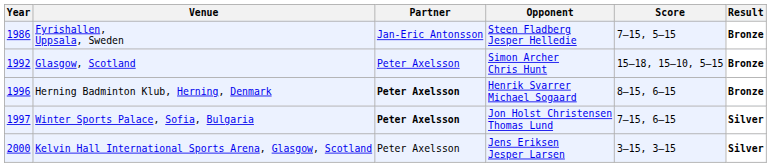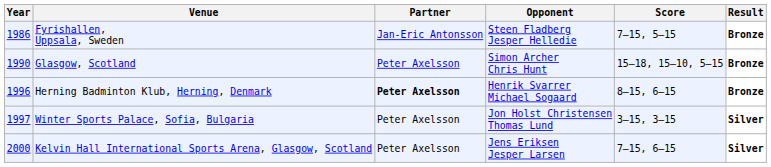 <table class="sortable wikitable" style="font-size: 90%;">
 <tr>
 <th>Year</th>
 <th>Venue</th>
 <th>Partner</th>
 <th>Opponent</th>
 <th>Score</th>
 <th>Result</th>
 </tr>
 <tr style="background:#ECF2FF">
 <td align="center"><a href='#'>1986</a></td>
 <td align="left"><a href='#'>Fyrishallen</a>,<br><a href='#'>Uppsala</a>, Sweden</td>
 <td align="left"> <a href='#'>Jan-Eric Antonsson</a></td>
 <td align="left"> <a href='#'>Steen Fladberg</a><br> <a href='#'>Jesper Helledie</a></td>
 <td align="left">7–15, 5–15</td>
 <td style="text-align:left; background:white"> <strong>Bronze</strong></td>
 </tr>
 <tr style="background:#ECF2FF">
-<td align="center"><a href='#'>1992</a></td>
+<td align="center"><a href='#'>1990</a></td>
 <td align="left"><a href='#'>Glasgow</a>, <a href='#'>Scotland</a></td>
 <td align="left"> <a href='#'>Peter Axelsson</a></td>
 <td align="left"> <a href='#'>Simon Archer</a><br> <a href='#'>Chris Hunt</a></td>
 <td align="left">15–18, 15–10, 5–15</td>
 <td style="text-align:left; background:white"> <strong>Bronze</strong></td>
 </tr>
 <tr style="background:#ECF2FF">
 <td align="center"><a href='#'>1996</a></td>
 <td align="left">Herning Badminton Klub, <a href='#'>Herning</a>, <a href='#'>Denmark</a></td>
 <td align="left"><strong> Peter Axelsson</strong></td>
 <td align="left"> <a href='#'>Henrik Svarrer</a><br> <a href='#'>Michael Sogaard</a></td>
 <td align="left">8–15, 6–15</td>
 <td style="text-align:left; background:white"> <strong>Bronze</strong></td>
 </tr>
 <tr style="background:#ECF2FF">
 <td align="center"><a href='#'>1997</a></td>
 <td align="left"><a href='#'>Winter Sports Palace</a>, <a href='#'>Sofia</a>, <a href='#'>Bulgaria</a></td>
-<td align="left"><strong> Peter Axelsson</strong></td>
+<td align="left"> Peter Axelsson</td>
 <td align="left"> <a href='#'>Jon Holst Christensen</a><br> <a href='#'>Thomas Lund</a></td>
-<td align="left">7–15, 6–15</td>
+<td align="left">3–15, 3–15</td>
 <td style="text-align:left; background:white"> <strong>Silver</strong></td>
 </tr>
 <tr style="background:#ECF2FF">
 <td align="center"><a href='#'>2000</a></td>
 <td align="left"><a href='#'>Kelvin Hall International Sports Arena</a>, <a href='#'>Glasgow</a>, <a href='#'>Scotland</a></td>
 <td align="left"> Peter Axelsson</td>
 <td align="left"> <a href='#'>Jens Eriksen</a><br> <a href='#'>Jesper Larsen</a></td>
-<td align="left">3–15, 3–15</td>
+<td align="left">7–15, 6–15</td>
 <td style="text-align:left; background:white"> <strong>Silver</strong></td>
 </tr>
 </table>
